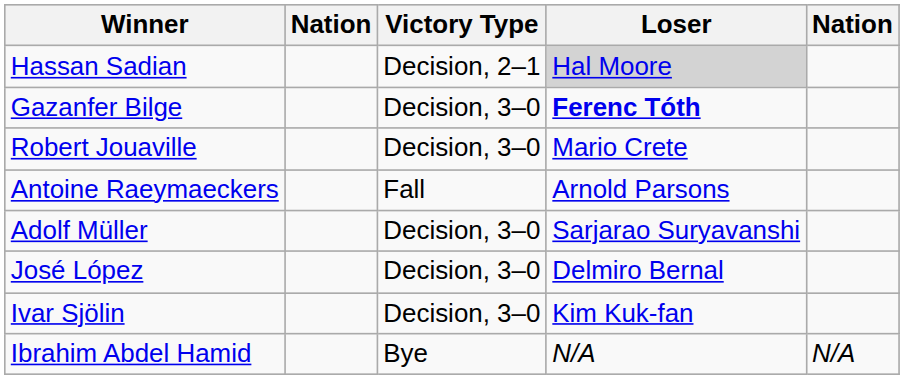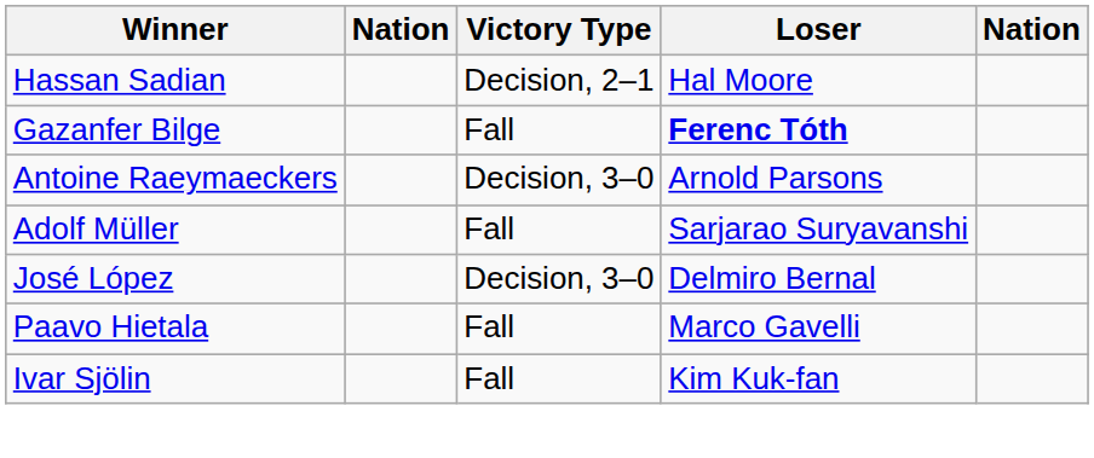 <table class="wikitable sortable" style="text-align:left;">
 <tr>
 <th>Winner</th>
 <th>Nation</th>
 <th>Victory Type</th>
 <th>Loser</th>
 <th>Nation</th>
 </tr>
 <tr>
 <td><a href='#'>Hassan Sadian</a></td>
 <td></td>
 <td>Decision, 2–1</td>
-<td style="background: lightgrey;"><a href='#'>Hal Moore</a></td>
+<td><a href='#'>Hal Moore</a></td>
 <td></td>
 </tr>
 <tr>
 <td><a href='#'>Gazanfer Bilge</a></td>
 <td></td>
-<td>Decision, 3–0</td>
+<td>Fall</td>
 <td><strong><a href='#'>Ferenc Tóth</a></strong></td>
-<td></td>
-</tr>
-<tr>
-<td><a href='#'>Robert Jouaville</a></td>
-<td></td>
-<td>Decision, 3–0</td>
-<td><a href='#'>Mario Crete</a></td>
 <td></td>
 </tr>
 <tr>
 <td><a href='#'>Antoine Raeymaeckers</a></td>
 <td></td>
-<td>Fall</td>
+<td>Decision, 3–0</td>
 <td><a href='#'>Arnold Parsons</a></td>
 <td></td>
 </tr>
 <tr>
 <td><a href='#'>Adolf Müller</a></td>
 <td></td>
-<td>Decision, 3–0</td>
+<td>Fall</td>
 <td><a href='#'>Sarjarao Suryavanshi</a></td>
 <td></td>
 </tr>
 <tr>
 <td><a href='#'>José López</a></td>
 <td></td>
 <td>Decision, 3–0</td>
 <td><a href='#'>Delmiro Bernal</a></td>
 <td></td>
 </tr>
 <tr>
+<td><a href='#'>Paavo Hietala</a></td>
+<td></td>
+<td>Fall</td>
+<td><a href='#'>Marco Gavelli</a></td>
+<td></td>
+</tr>
+<tr>
 <td><a href='#'>Ivar Sjölin</a></td>
 <td></td>
-<td>Decision, 3–0</td>
+<td>Fall</td>
 <td><a href='#'>Kim Kuk-fan</a></td>
 <td></td>
 </tr>
-<tr>
-<td><a href='#'>Ibrahim Abdel Hamid</a></td>
-<td></td>
-<td>Bye</td>
-<td><em>N/A</em></td>
-<td><em>N/A</em></td>
-</tr>
 </table>
